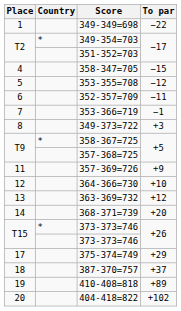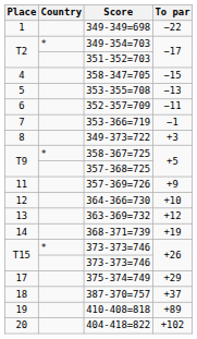 <table class="wikitable" style="font-size:95%;">
 <tr>
 <th>Place</th>
 <th>Country</th>
 <th>Score</th>
 <th>To par</th>
 </tr>
 <tr>
 <td align=center>1</td>
 <td></td>
 <td>349-349=698</td>
 <td align=center>−22</td>
 </tr>
 <tr>
 <td rowspan="2" align="center">T2</td>
 <td> *</td>
 <td>349-354=703</td>
 <td rowspan="2" align="center">−17</td>
 </tr>
 <tr>
 <td></td>
 <td>351-352=703</td>
 </tr>
 <tr>
 <td align="center">4</td>
 <td></td>
 <td>358-347=705</td>
 <td align="center">−15</td>
 </tr>
 <tr>
 <td align="center">5</td>
 <td></td>
 <td>353-355=708</td>
-<td align="center">−12</td>
+<td align="center">−13</td>
 </tr>
 <tr>
 <td align="center">6</td>
 <td></td>
 <td>352-357=709</td>
 <td align="center">−11</td>
 </tr>
 <tr>
 <td align="center">7</td>
 <td></td>
 <td>353-366=719</td>
 <td align="center">−1</td>
 </tr>
 <tr>
 <td align="center">8</td>
 <td></td>
 <td>349-373=722</td>
 <td align="center">+3</td>
 </tr>
 <tr>
 <td rowspan="2" align="center">T9</td>
 <td> *</td>
 <td>358-367=725</td>
 <td rowspan="2" align="center">+5</td>
 </tr>
 <tr>
 <td></td>
 <td>357-368=725</td>
 </tr>
 <tr>
 <td align="center">11</td>
 <td></td>
 <td>357-369=726</td>
 <td align="center">+9</td>
 </tr>
 <tr>
 <td align="center">12</td>
 <td></td>
 <td>364-366=730</td>
 <td align="center">+10</td>
 </tr>
 <tr>
 <td align="center">13</td>
 <td></td>
 <td>363-369=732</td>
 <td align="center">+12</td>
 </tr>
 <tr>
 <td align="center">14</td>
 <td></td>
 <td>368-371=739</td>
-<td align="center">+20</td>
+<td align="center">+19</td>
 </tr>
 <tr>
 <td rowspan="2" align="center">T15</td>
 <td> *</td>
 <td>373-373=746</td>
 <td rowspan="2" align="center">+26</td>
 </tr>
 <tr>
 <td></td>
 <td>373-373=746</td>
 </tr>
 <tr>
 <td align="center">17</td>
 <td></td>
 <td>375-374=749</td>
 <td align="center">+29</td>
 </tr>
 <tr>
 <td align="center">18</td>
 <td></td>
 <td>387-370=757</td>
 <td align="center">+37</td>
 </tr>
 <tr>
 <td align="center">19</td>
 <td></td>
 <td>410-408=818</td>
 <td align="center">+89</td>
 </tr>
 <tr>
 <td align="center">20</td>
 <td></td>
 <td>404-418=822</td>
 <td align="center">+102</td>
 </tr>
 </table>
